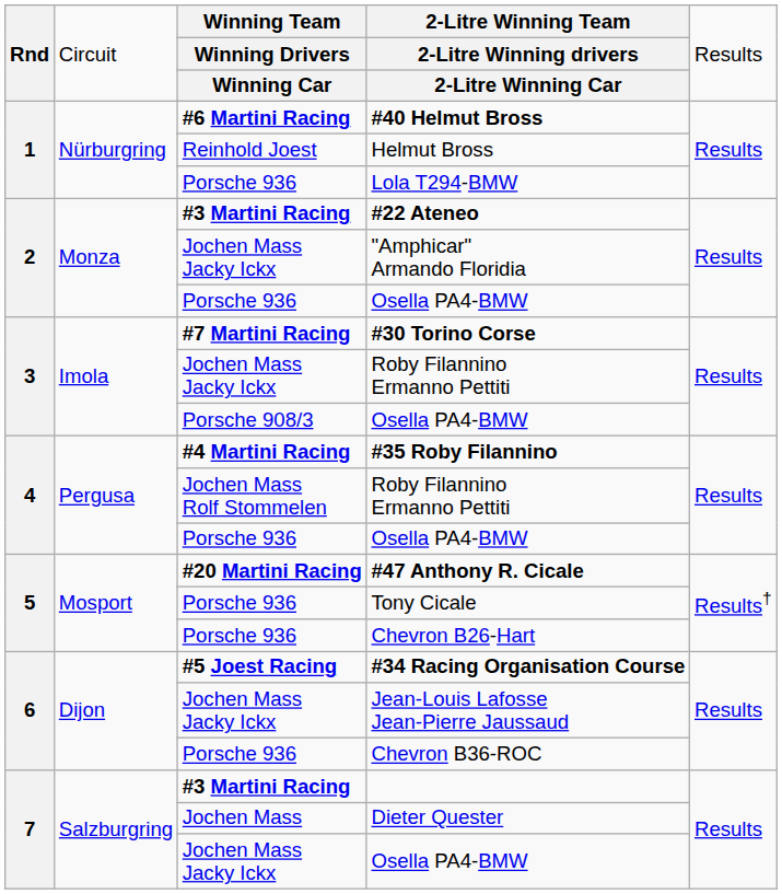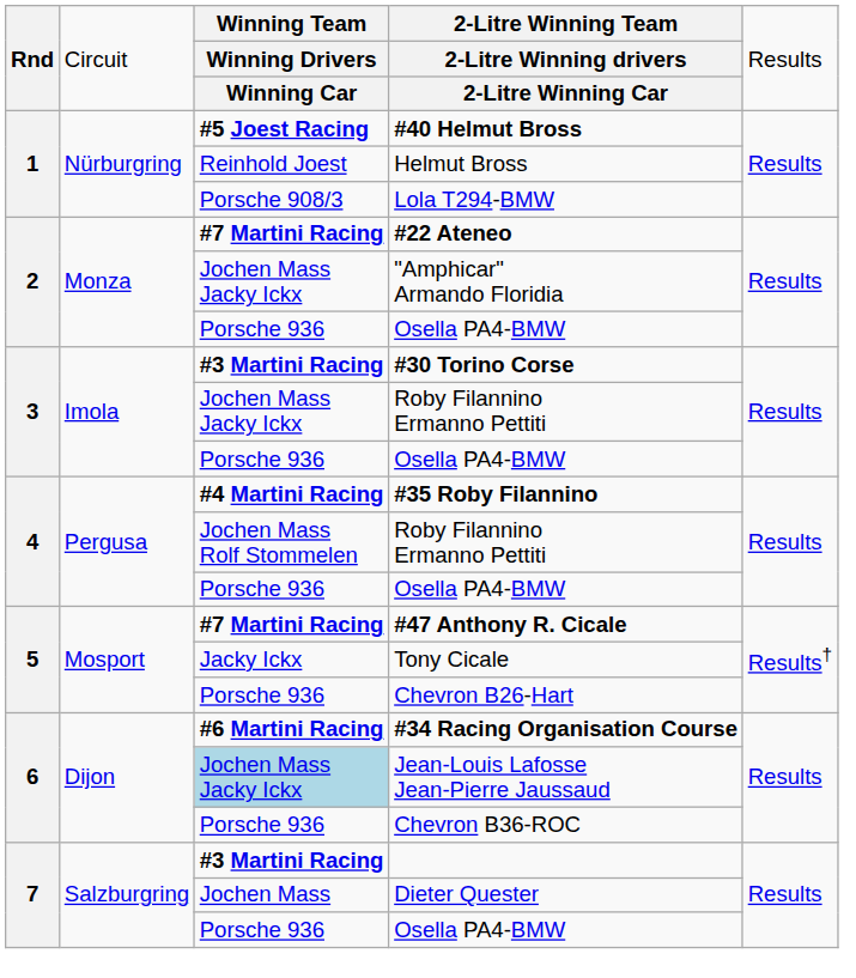 <table class="wikitable" style="font-size: 90%;">
 <tr>
 <th rowspan=3>Rnd</th>
 <td rowspan=3>Circuit</td>
 <th>Winning Team</th>
 <th>2-Litre Winning Team</th>
 <td rowspan=3>Results</td>
 </tr>
 <tr>
 <th>Winning Drivers</th>
 <th>2-Litre Winning drivers</th>
 </tr>
 <tr>
 <th>Winning Car</th>
 <th>2-Litre Winning Car</th>
 </tr>
 <tr>
 <th rowspan=3>1</th>
 <td rowspan=3><a href='#'>Nürburgring</a></td>
-<td> <strong>#6 <a href='#'>Martini Racing</a></strong></td>
+<td> <strong>#5 <a href='#'>Joest Racing</a></strong></td>
 <td> <strong>#40 Helmut Bross</strong></td>
 <td rowspan=3><a href='#'>Results</a></td>
 </tr>
 <tr>
 <td> <a href='#'>Reinhold Joest</a></td>
 <td> Helmut Bross</td>
 </tr>
 <tr>
-<td> <a href='#'>Porsche 936</a></td>
+<td> <a href='#'>Porsche 908/3</a></td>
 <td> <a href='#'>Lola T294</a>-<a href='#'>BMW</a></td>
 </tr>
 <tr>
 <th rowspan=3>2</th>
 <td rowspan=3><a href='#'>Monza</a></td>
-<td> <strong>#3 <a href='#'>Martini Racing</a></strong></td>
+<td> <strong>#7 <a href='#'>Martini Racing</a></strong></td>
 <td><strong>#22 Ateneo</strong></td>
 <td rowspan=3><a href='#'>Results</a></td>
 </tr>
 <tr>
 <td> <a href='#'>Jochen Mass</a><br> <a href='#'>Jacky Ickx</a></td>
 <td> "Amphicar" <br>  Armando Floridia</td>
 </tr>
 <tr>
 <td> <a href='#'>Porsche 936</a></td>
 <td> <a href='#'>Osella</a> PA4-<a href='#'>BMW</a></td>
 </tr>
 <tr>
 <th rowspan=3>3</th>
 <td rowspan=3><a href='#'>Imola</a></td>
-<td> <strong>#7 <a href='#'>Martini Racing</a></strong></td>
+<td> <strong>#3 <a href='#'>Martini Racing</a></strong></td>
 <td><strong>#30 Torino Corse</strong></td>
 <td rowspan=3><a href='#'>Results</a></td>
 </tr>
 <tr>
 <td> <a href='#'>Jochen Mass</a><br> <a href='#'>Jacky Ickx</a></td>
 <td> Roby Filannino <br>  Ermanno Pettiti</td>
 </tr>
 <tr>
-<td> <a href='#'>Porsche 908/3</a></td>
+<td> <a href='#'>Porsche 936</a></td>
 <td> <a href='#'>Osella</a> PA4-<a href='#'>BMW</a></td>
 </tr>
 <tr>
 <th rowspan=3>4</th>
 <td rowspan=3><a href='#'>Pergusa</a></td>
 <td> <strong>#4 <a href='#'>Martini Racing</a></strong></td>
 <td> <strong>#35 Roby Filannino</strong></td>
 <td rowspan=3><a href='#'>Results</a></td>
 </tr>
 <tr>
 <td> <a href='#'>Jochen Mass</a><br> <a href='#'>Rolf Stommelen</a></td>
 <td> Roby Filannino <br>  Ermanno Pettiti</td>
 </tr>
 <tr>
 <td> <a href='#'>Porsche 936</a></td>
 <td> <a href='#'>Osella</a> PA4-<a href='#'>BMW</a></td>
 </tr>
 <tr>
 <th rowspan=3>5</th>
 <td rowspan=3><a href='#'>Mosport</a></td>
-<td> <strong>#20 <a href='#'>Martini Racing</a></strong></td>
+<td> <strong>#7 <a href='#'>Martini Racing</a></strong></td>
 <td><strong>#47 Anthony R. Cicale</strong></td>
 <td rowspan=3><a href='#'>Results</a><sup>†</sup></td>
 </tr>
 <tr>
-<td> <a href='#'>Porsche 936</a></td>
+<td> <a href='#'>Jacky Ickx</a></td>
 <td> Tony Cicale</td>
 </tr>
 <tr>
 <td> <a href='#'>Porsche 936</a></td>
 <td> <a href='#'>Chevron B26</a>-<a href='#'>Hart</a></td>
 </tr>
 <tr>
 <th rowspan=3>6</th>
 <td rowspan=3><a href='#'>Dijon</a></td>
-<td> <strong>#5 <a href='#'>Joest Racing</a></strong></td>
+<td> <strong>#6 <a href='#'>Martini Racing</a></strong></td>
 <td><strong>#34 Racing Organisation Course</strong></td>
 <td rowspan=3><a href='#'>Results</a></td>
 </tr>
 <tr>
-<td> <a href='#'>Jochen Mass</a><br> <a href='#'>Jacky Ickx</a></td>
+<td style="background: lightblue;"> <a href='#'>Jochen Mass</a><br> <a href='#'>Jacky Ickx</a></td>
 <td> <a href='#'>Jean-Louis Lafosse</a><br>  <a href='#'>Jean-Pierre Jaussaud</a></td>
 </tr>
 <tr>
 <td> <a href='#'>Porsche 936</a></td>
 <td> <a href='#'>Chevron</a> B36-ROC</td>
 </tr>
 <tr>
 <th rowspan=3>7</th>
 <td rowspan=3><a href='#'>Salzburgring</a></td>
 <td> <strong>#3 <a href='#'>Martini Racing</a></strong></td>
 <td></td>
 <td rowspan=3><a href='#'>Results</a></td>
 </tr>
 <tr>
 <td> <a href='#'>Jochen Mass</a></td>
 <td> <a href='#'>Dieter Quester</a></td>
 </tr>
 <tr>
-<td> <a href='#'>Jochen Mass</a><br> <a href='#'>Jacky Ickx</a></td>
+<td> <a href='#'>Porsche 936</a></td>
 <td> <a href='#'>Osella</a> PA4-<a href='#'>BMW</a></td>
 </tr>
 </table>
